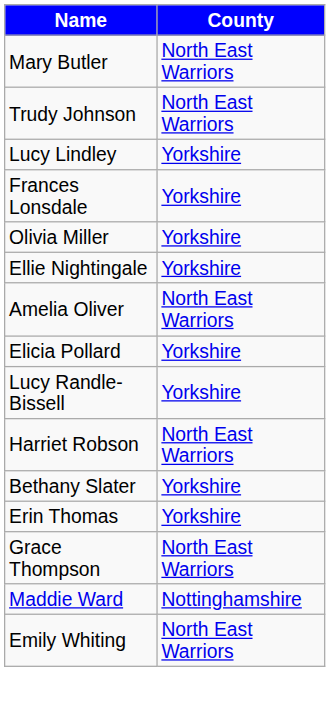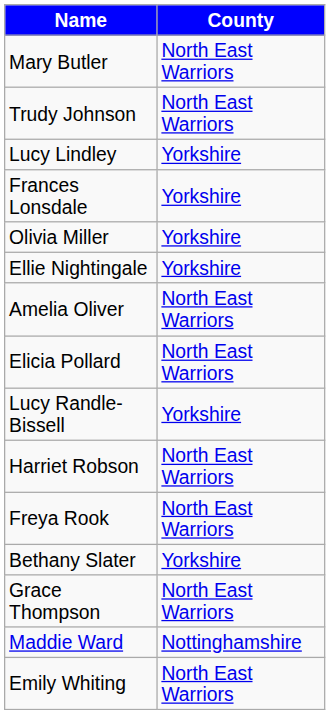 <table class="wikitable"  style="font-size:95%; width:20%;">
 <tr>
 <th style="background:blue; color:white">Name</th>
 <th style="background:blue; color:white">County</th>
 </tr>
 <tr>
 <td>Mary Butler</td>
 <td><a href='#'>North East Warriors</a></td>
 </tr>
 <tr>
 <td>Trudy Johnson</td>
 <td><a href='#'>North East Warriors</a></td>
 </tr>
 <tr>
 <td>Lucy Lindley</td>
 <td><a href='#'>Yorkshire</a></td>
 </tr>
 <tr>
 <td>Frances Lonsdale</td>
 <td><a href='#'>Yorkshire</a></td>
 </tr>
 <tr>
 <td>Olivia Miller</td>
 <td><a href='#'>Yorkshire</a></td>
 </tr>
 <tr>
 <td>Ellie Nightingale</td>
 <td><a href='#'>Yorkshire</a></td>
 </tr>
 <tr>
 <td>Amelia Oliver</td>
 <td><a href='#'>North East Warriors</a></td>
 </tr>
 <tr>
 <td>Elicia Pollard</td>
-<td><a href='#'>Yorkshire</a></td>
+<td><a href='#'>North East Warriors</a></td>
 </tr>
 <tr>
 <td>Lucy Randle-Bissell</td>
 <td><a href='#'>Yorkshire</a></td>
 </tr>
 <tr>
 <td>Harriet Robson</td>
 <td><a href='#'>North East Warriors</a></td>
 </tr>
 <tr>
-<td>Bethany Slater</td>
-<td><a href='#'>Yorkshire</a></td>
+<td>Freya Rook</td>
+<td><a href='#'>North East Warriors</a></td>
 </tr>
 <tr>
-<td>Erin Thomas</td>
+<td>Bethany Slater</td>
 <td><a href='#'>Yorkshire</a></td>
 </tr>
 <tr>
 <td>Grace Thompson</td>
 <td><a href='#'>North East Warriors</a></td>
 </tr>
 <tr>
 <td><a href='#'>Maddie Ward</a></td>
 <td><a href='#'>Nottinghamshire</a></td>
 </tr>
 <tr>
 <td>Emily Whiting</td>
 <td><a href='#'>North East Warriors</a></td>
 </tr>
 </table>
